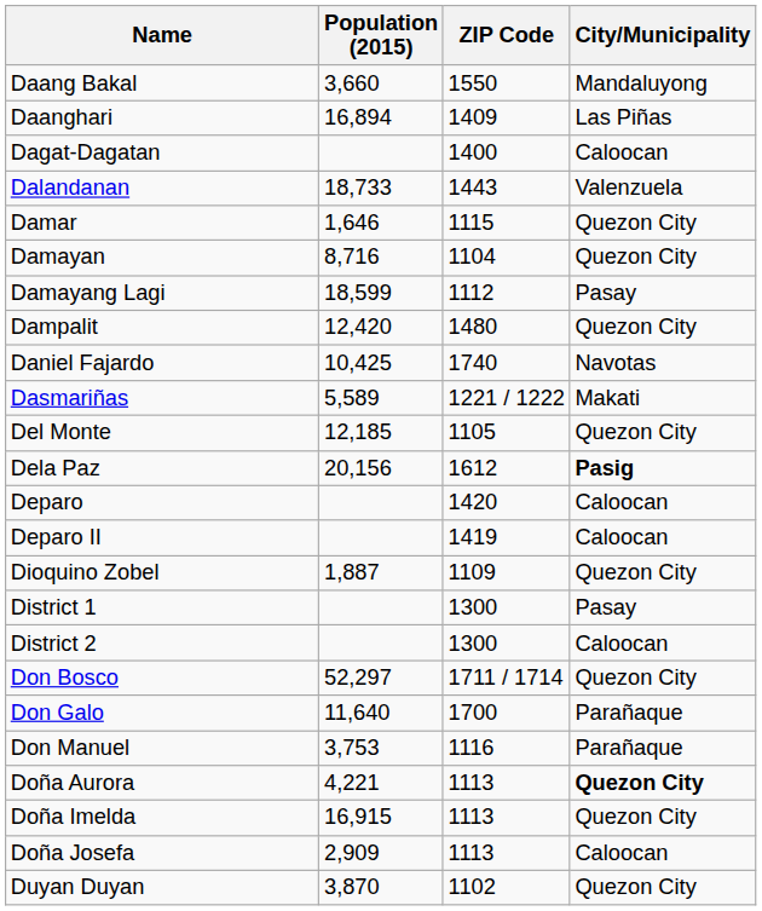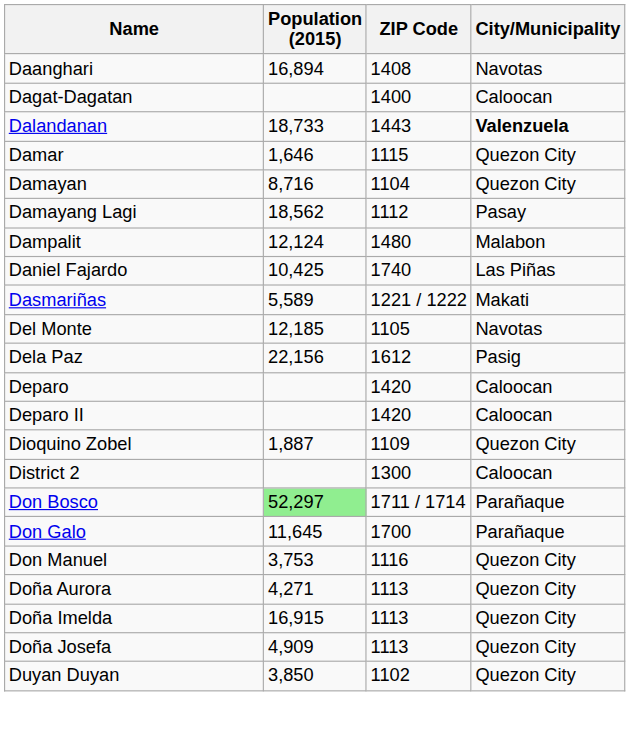 <table class="wikitable sortable">
 <tr>
 <th style="width: 220px;">Name</th>
 <th>Population<br>(2015)</th>
 <th>ZIP Code</th>
 <th>City/Municipality</th>
 </tr>
 <tr>
-<td>Daang Bakal</td>
-<td>3,660</td>
-<td>1550</td>
-<td>Mandaluyong</td>
-</tr>
-<tr>
 <td>Daanghari</td>
 <td>16,894</td>
-<td>1409</td>
-<td>Las Piñas</td>
+<td>1408</td>
+<td>Navotas</td>
 </tr>
 <tr>
 <td>Dagat-Dagatan</td>
 <td></td>
 <td>1400</td>
 <td>Caloocan</td>
 </tr>
 <tr>
 <td><a href='#'>Dalandanan</a></td>
 <td>18,733</td>
 <td>1443</td>
-<td>Valenzuela</td>
+<td><strong>Valenzuela</strong></td>
 </tr>
 <tr>
 <td>Damar</td>
 <td>1,646</td>
 <td>1115</td>
 <td>Quezon City</td>
 </tr>
 <tr>
 <td>Damayan</td>
 <td>8,716</td>
 <td>1104</td>
 <td>Quezon City</td>
 </tr>
 <tr>
 <td>Damayang Lagi</td>
-<td>18,599</td>
+<td>18,562</td>
 <td>1112</td>
 <td>Pasay</td>
 </tr>
 <tr>
 <td>Dampalit</td>
-<td>12,420</td>
+<td>12,124</td>
 <td>1480</td>
-<td>Quezon City</td>
+<td>Malabon</td>
 </tr>
 <tr>
 <td>Daniel Fajardo</td>
 <td>10,425</td>
 <td>1740</td>
-<td>Navotas</td>
+<td>Las Piñas</td>
 </tr>
 <tr>
 <td><a href='#'>Dasmariñas</a></td>
 <td>5,589</td>
 <td>1221 / 1222</td>
 <td>Makati</td>
 </tr>
 <tr>
 <td>Del Monte</td>
 <td>12,185</td>
 <td>1105</td>
-<td>Quezon City</td>
+<td>Navotas</td>
 </tr>
 <tr>
 <td>Dela Paz</td>
-<td>20,156</td>
+<td>22,156</td>
 <td>1612</td>
-<td><strong>Pasig</strong></td>
+<td>Pasig</td>
 </tr>
 <tr>
 <td>Deparo</td>
 <td></td>
 <td>1420</td>
 <td>Caloocan</td>
 </tr>
 <tr>
 <td>Deparo II</td>
 <td></td>
-<td>1419</td>
+<td>1420</td>
 <td>Caloocan</td>
 </tr>
 <tr>
 <td>Dioquino Zobel</td>
 <td>1,887</td>
 <td>1109</td>
 <td>Quezon City</td>
 </tr>
 <tr>
-<td>District 1</td>
-<td></td>
-<td>1300</td>
-<td>Pasay</td>
-</tr>
-<tr>
 <td>District 2</td>
 <td></td>
 <td>1300</td>
 <td>Caloocan</td>
 </tr>
 <tr>
 <td><a href='#'>Don Bosco</a></td>
-<td>52,297</td>
+<td style="background: lightgreen;">52,297</td>
 <td>1711 / 1714</td>
-<td>Quezon City</td>
+<td>Parañaque</td>
 </tr>
 <tr>
 <td><a href='#'>Don Galo</a></td>
-<td>11,640</td>
+<td>11,645</td>
 <td>1700</td>
 <td>Parañaque</td>
 </tr>
 <tr>
 <td>Don Manuel</td>
 <td>3,753</td>
 <td>1116</td>
-<td>Parañaque</td>
+<td>Quezon City</td>
 </tr>
 <tr>
 <td>Doña Aurora</td>
-<td>4,221</td>
+<td>4,271</td>
 <td>1113</td>
-<td><strong>Quezon City</strong></td>
+<td>Quezon City</td>
 </tr>
 <tr>
 <td>Doña Imelda</td>
 <td>16,915</td>
 <td>1113</td>
 <td>Quezon City</td>
 </tr>
 <tr>
 <td>Doña Josefa</td>
-<td>2,909</td>
+<td>4,909</td>
 <td>1113</td>
-<td>Caloocan</td>
+<td>Quezon City</td>
 </tr>
 <tr>
 <td>Duyan Duyan</td>
-<td>3,870</td>
+<td>3,850</td>
 <td>1102</td>
 <td>Quezon City</td>
 </tr>
 </table>
